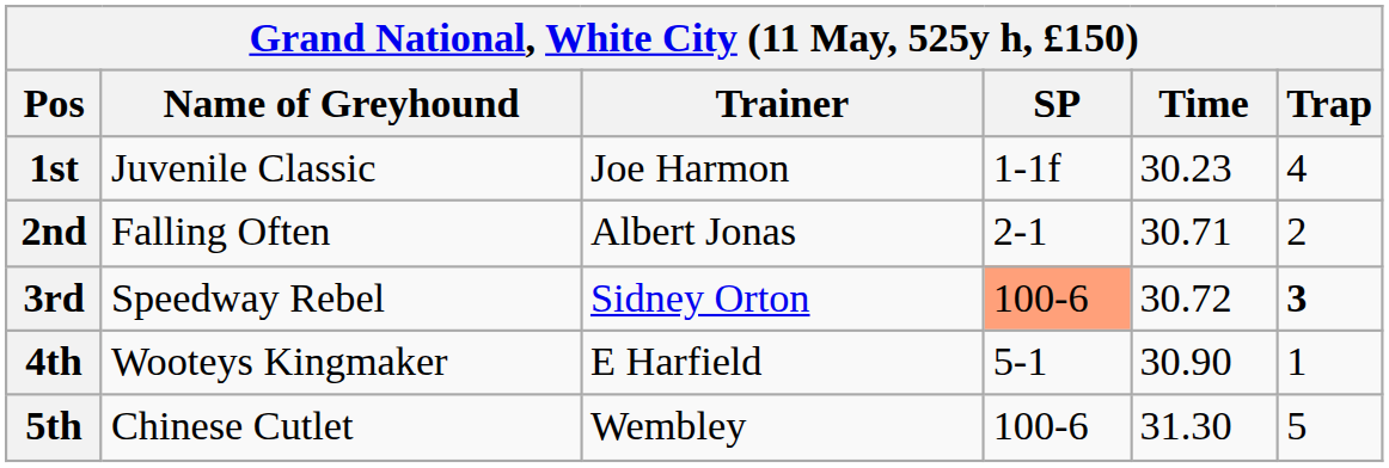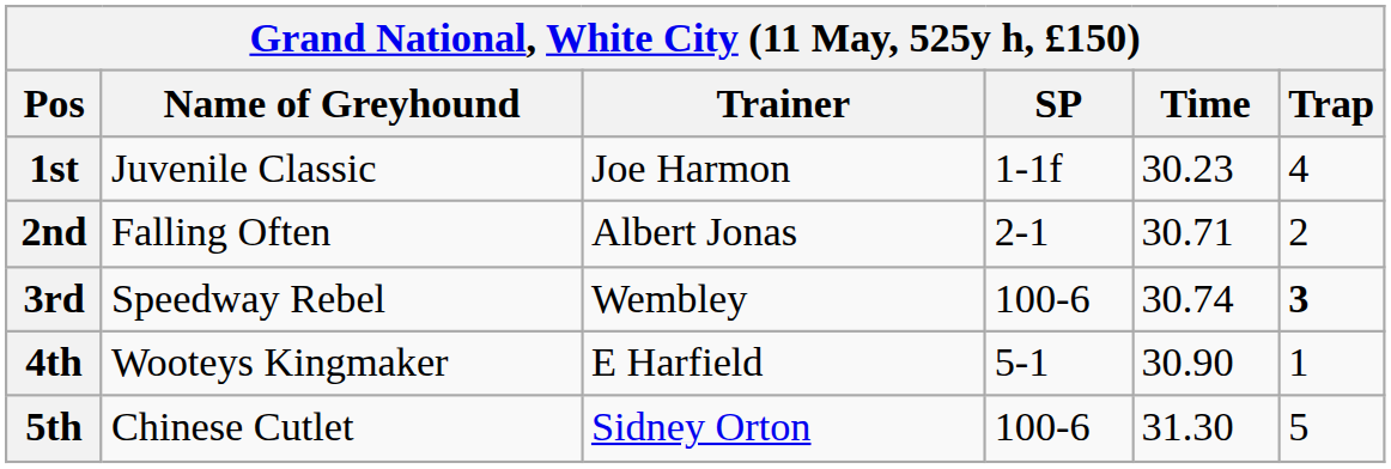 <table class="wikitable">
 <tr>
 <th colspan="6"><a href='#'>Grand National</a>, <a href='#'>White City</a> (11 May, 525y h, £150)</th>
 </tr>
 <tr>
 <th width=30>Pos</th>
 <th width=180>Name of Greyhound</th>
 <th width=150>Trainer</th>
 <th width=50>SP</th>
 <th width=50>Time</th>
 <th width=30>Trap</th>
 </tr>
 <tr>
 <th>1st</th>
 <td>Juvenile Classic</td>
 <td>Joe Harmon</td>
 <td>1-1f</td>
 <td>30.23</td>
 <td>4</td>
 </tr>
 <tr>
 <th>2nd</th>
 <td>Falling Often</td>
 <td>Albert Jonas</td>
 <td>2-1</td>
 <td>30.71</td>
 <td>2</td>
 </tr>
 <tr>
 <th>3rd</th>
 <td>Speedway Rebel</td>
-<td><a href='#'>Sidney Orton</a></td>
-<td style="background: lightsalmon;">100-6</td>
-<td>30.72</td>
+<td>Wembley</td>
+<td>100-6</td>
+<td>30.74</td>
 <td><strong>3</strong></td>
 </tr>
 <tr>
 <th>4th</th>
 <td>Wooteys Kingmaker</td>
 <td>E Harfield</td>
 <td>5-1</td>
 <td>30.90</td>
 <td>1</td>
 </tr>
 <tr>
 <th>5th</th>
 <td>Chinese Cutlet</td>
-<td>Wembley</td>
+<td><a href='#'>Sidney Orton</a></td>
 <td>100-6</td>
 <td>31.30</td>
 <td>5</td>
 </tr>
 </table>
